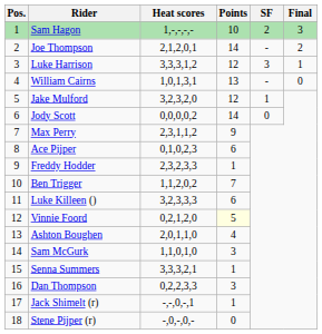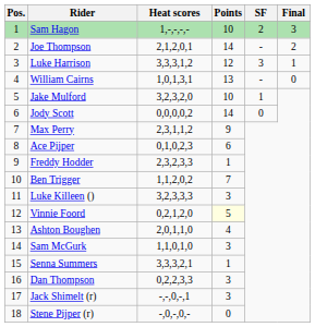 <table class=wikitable style="font-size:93%;">
 <tr>
 <th width=25px>Pos.</th>
 <th width=150px>Rider</th>
 <th width=100px>Heat scores</th>
 <th width=40px>Points</th>
 <th width=40px>SF</th>
 <th width=40px>Final</th>
 </tr>
 <tr align=center  style="background:#ACE1AF;">
 <td>1</td>
 <td align=left><a href='#'>Sam Hagon</a></td>
 <td>1,-,-,-,-</td>
 <td>10</td>
 <td>2</td>
 <td>3</td>
 </tr>
 <tr align=center>
 <td>2</td>
 <td align=left><a href='#'>Joe Thompson</a></td>
 <td>2,1,2,0,1</td>
 <td>14</td>
 <td>-</td>
 <td>2</td>
 </tr>
 <tr align=center>
 <td>3</td>
 <td align=left><a href='#'>Luke Harrison</a></td>
 <td>3,3,3,1,2</td>
 <td>12</td>
 <td>3</td>
 <td>1</td>
 </tr>
 <tr align=center>
 <td>4</td>
 <td align=left><a href='#'>William Cairns</a></td>
 <td>1,0,1,3,1</td>
 <td>13</td>
 <td>-</td>
 <td>0</td>
 </tr>
 <tr align=center>
 <td>5</td>
 <td align=left><a href='#'>Jake Mulford</a></td>
 <td>3,2,3,2,0</td>
-<td>12</td>
+<td>10</td>
 <td>1</td>
 </tr>
 <tr align=center>
 <td>6</td>
 <td align=left><a href='#'>Jody Scott</a></td>
 <td>0,0,0,0,2</td>
 <td>14</td>
 <td>0</td>
 </tr>
 <tr align=center>
 <td>7</td>
 <td align=left><a href='#'>Max Perry</a></td>
 <td>2,3,1,1,2</td>
 <td>9</td>
 </tr>
 <tr align=center>
 <td>8</td>
 <td align=left><a href='#'>Ace Pijper</a></td>
 <td>0,1,0,2,3</td>
 <td>6</td>
 </tr>
 <tr align=center>
 <td>9</td>
 <td align=left><a href='#'>Freddy Hodder</a></td>
 <td>2,3,2,3,3</td>
 <td>1</td>
 </tr>
 <tr align=center>
 <td>10</td>
 <td align=left><a href='#'>Ben Trigger</a></td>
 <td>1,1,2,0,2</td>
 <td>7</td>
 </tr>
 <tr align=center>
 <td>11</td>
 <td align=left><a href='#'>Luke Killeen</a> ()</td>
 <td>3,2,3,3,3</td>
-<td>6</td>
+<td>3</td>
 </tr>
 <tr align=center>
 <td>12</td>
 <td align=left><a href='#'>Vinnie Foord</a></td>
 <td>0,2,1,2,0</td>
 <td style="background: lightyellow;">5</td>
 </tr>
 <tr align=center>
 <td>13</td>
 <td align=left><a href='#'>Ashton Boughen</a></td>
 <td>2,0,1,1,0</td>
 <td>4</td>
 </tr>
 <tr align=center>
 <td>14</td>
 <td align=left><a href='#'>Sam McGurk</a></td>
 <td>1,1,0,1,0</td>
 <td>3</td>
 </tr>
 <tr align=center>
 <td>15</td>
 <td align=left><a href='#'>Senna Summers</a></td>
 <td>3,3,3,2,1</td>
 <td>1</td>
 </tr>
 <tr align=center>
 <td>16</td>
 <td align=left><a href='#'>Dan Thompson</a></td>
 <td>0,2,2,3,3</td>
 <td>3</td>
 </tr>
 <tr align=center>
 <td>17</td>
 <td align=left><a href='#'>Jack Shimelt</a> (r)</td>
 <td>-,-,0,-,1</td>
-<td>1</td>
+<td>3</td>
 </tr>
 <tr align=center>
 <td>18</td>
 <td align=left><a href='#'>Stene Pijper</a> (r)</td>
 <td>-,0,-,0,-</td>
 <td>0</td>
 </tr>
 </table>
